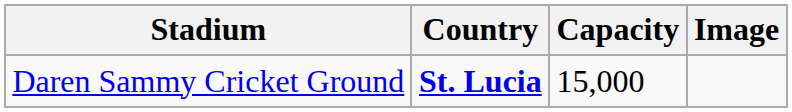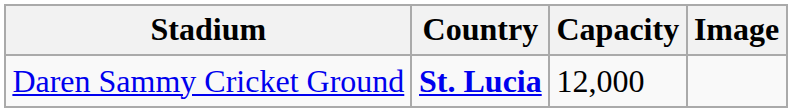 <table class="wikitable sortable">
 <tr>
 <th>Stadium</th>
 <th>Country</th>
 <th>Capacity</th>
 <th>Image</th>
 </tr>
 <tr>
 <td><a href='#'>Daren Sammy Cricket Ground</a></td>
 <td><strong><a href='#'>St. Lucia</a></strong></td>
-<td>15,000</td>
+<td>12,000</td>
 <td></td>
 </tr>
 <tr>
 </tr>
 </table>
